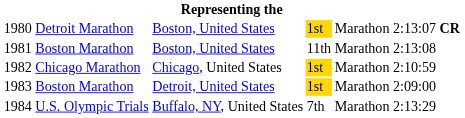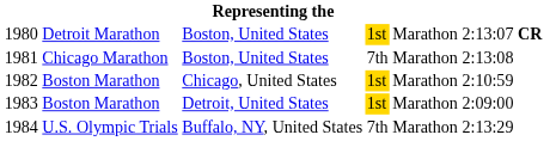 <table>
 <tr>
 <th colspan="6">Representing the </th>
 </tr>
 <tr>
 <td>1980</td>
 <td><a href='#'>Detroit Marathon</a></td>
 <td><a href='#'>Boston, United States</a></td>
 <td bgcolor="gold">1st</td>
 <td>Marathon</td>
 <td>2:13:07 <strong>CR</strong></td>
 </tr>
 <tr>
 <td>1981</td>
-<td><a href='#'>Boston Marathon</a></td>
+<td><a href='#'>Chicago Marathon</a></td>
 <td><a href='#'>Boston, United States</a></td>
-<td>11th</td>
+<td>7th</td>
 <td>Marathon</td>
 <td>2:13:08</td>
 </tr>
 <tr>
 <td>1982</td>
-<td><a href='#'>Chicago Marathon</a></td>
+<td><a href='#'>Boston Marathon</a></td>
 <td><a href='#'>Chicago</a>, United States</td>
 <td bgcolor="gold">1st</td>
 <td>Marathon</td>
 <td>2:10:59</td>
 </tr>
 <tr>
 <td>1983</td>
 <td><a href='#'>Boston Marathon</a></td>
 <td><a href='#'>Detroit, United States</a></td>
 <td bgcolor="gold">1st</td>
 <td>Marathon</td>
 <td>2:09:00</td>
 </tr>
 <tr>
 <td>1984</td>
 <td><a href='#'>U.S. Olympic Trials</a></td>
 <td><a href='#'>Buffalo, NY</a>, United States</td>
 <td>7th</td>
 <td>Marathon</td>
 <td>2:13:29</td>
 </tr>
 </table>
